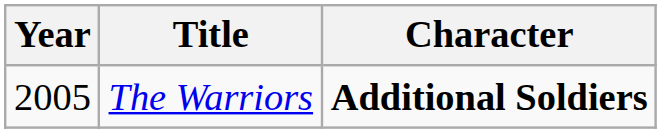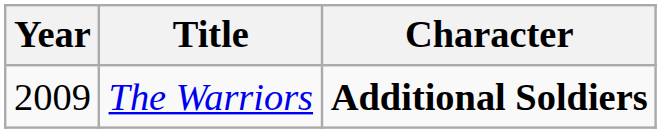 <table class="wikitable">
 <tr>
 <th>Year</th>
 <th>Title</th>
 <th>Character</th>
 </tr>
 <tr>
-<td>2005</td>
+<td>2009</td>
 <td><em><a href='#'>The Warriors</a></em></td>
 <td><strong>Additional Soldiers</strong></td>
 </tr>
 </table>
